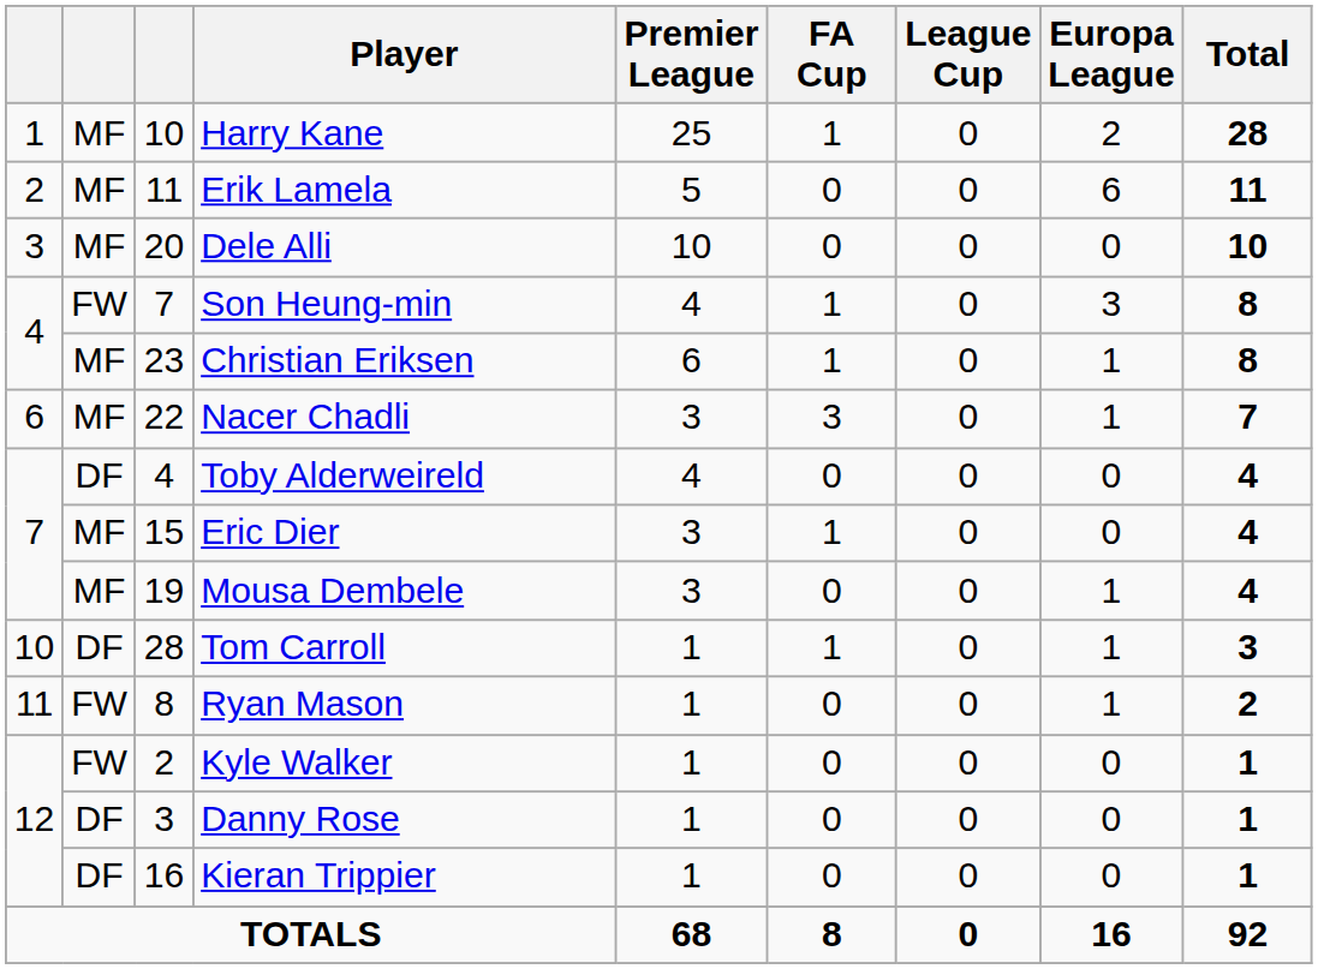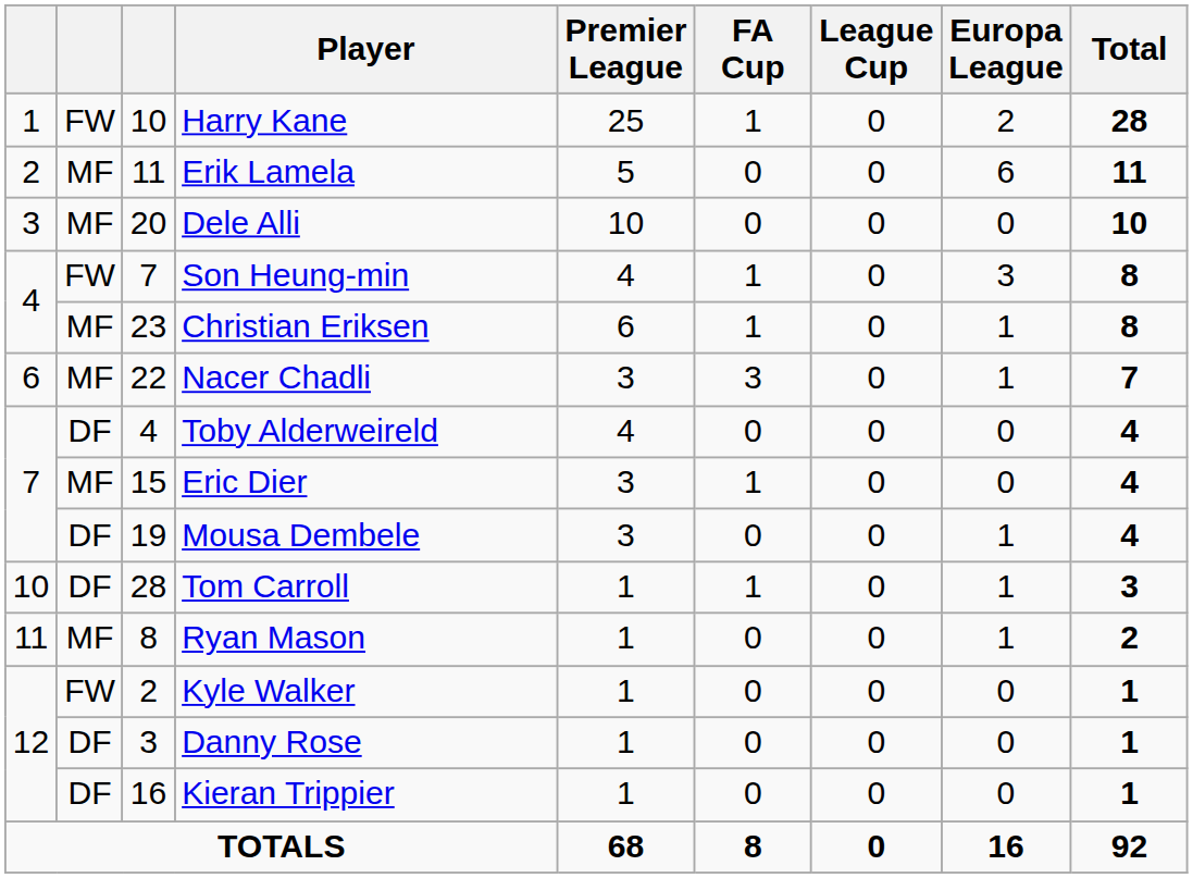 <table class="wikitable sortable" style="text-align:center">
 <tr>
 <th width=10></th>
 <th width=10></th>
 <th width=10></th>
 <th width=180>Player</th>
 <th width=50>Premier League</th>
 <th width=50>FA Cup</th>
 <th width=50>League Cup</th>
 <th width=50>Europa League</th>
 <th width=50>Total</th>
 </tr>
 <tr>
 <td rowspan="1">1</td>
-<td>MF</td>
+<td>FW</td>
 <td>10</td>
 <td align=left> <a href='#'>Harry Kane</a></td>
 <td>25</td>
 <td>1</td>
 <td>0</td>
 <td>2</td>
 <td><strong>28</strong></td>
 </tr>
 <tr>
 <td rowspan="1">2</td>
 <td>MF</td>
 <td>11</td>
 <td align=left> <a href='#'>Erik Lamela</a></td>
 <td>5</td>
 <td>0</td>
 <td>0</td>
 <td>6</td>
 <td><strong>11</strong></td>
 </tr>
 <tr>
 <td rowspan="1">3</td>
 <td>MF</td>
 <td>20</td>
 <td align=left> <a href='#'>Dele Alli</a></td>
 <td>10</td>
 <td>0</td>
 <td>0</td>
 <td>0</td>
 <td><strong>10</strong></td>
 </tr>
 <tr>
 <td rowspan="2">4</td>
 <td>FW</td>
 <td>7</td>
 <td align=left> <a href='#'>Son Heung-min</a></td>
 <td>4</td>
 <td>1</td>
 <td>0</td>
 <td>3</td>
 <td><strong>8</strong></td>
 </tr>
 <tr>
 <td>MF</td>
 <td>23</td>
 <td align=left> <a href='#'>Christian Eriksen</a></td>
 <td>6</td>
 <td>1</td>
 <td>0</td>
 <td>1</td>
 <td><strong>8</strong></td>
 </tr>
 <tr>
 <td rowspan="1">6</td>
 <td>MF</td>
 <td>22</td>
 <td align=left> <a href='#'>Nacer Chadli</a></td>
 <td>3</td>
 <td>3</td>
 <td>0</td>
 <td>1</td>
 <td><strong>7</strong></td>
 </tr>
 <tr>
 <td rowspan="3">7</td>
 <td>DF</td>
 <td>4</td>
 <td align=left> <a href='#'>Toby Alderweireld</a></td>
 <td>4</td>
 <td>0</td>
 <td>0</td>
 <td>0</td>
 <td><strong>4</strong></td>
 </tr>
 <tr>
 <td>MF</td>
 <td>15</td>
 <td align=left> <a href='#'>Eric Dier</a></td>
 <td>3</td>
 <td>1</td>
 <td>0</td>
 <td>0</td>
 <td><strong>4</strong></td>
 </tr>
 <tr>
-<td>MF</td>
+<td>DF</td>
 <td>19</td>
 <td align=left> <a href='#'>Mousa Dembele</a></td>
 <td>3</td>
 <td>0</td>
 <td>0</td>
 <td>1</td>
 <td><strong>4</strong></td>
 </tr>
 <tr>
 <td rowspan="1">10</td>
 <td>DF</td>
 <td>28</td>
 <td align=left> <a href='#'>Tom Carroll</a></td>
 <td>1</td>
 <td>1</td>
 <td>0</td>
 <td>1</td>
 <td><strong>3</strong></td>
 </tr>
 <tr>
 <td rowspan="1">11</td>
-<td>FW</td>
+<td>MF</td>
 <td>8</td>
 <td align=left> <a href='#'>Ryan Mason</a></td>
 <td>1</td>
 <td>0</td>
 <td>0</td>
 <td>1</td>
 <td><strong>2</strong></td>
 </tr>
 <tr>
 <td rowspan="3">12</td>
 <td>FW</td>
 <td>2</td>
 <td align=left> <a href='#'>Kyle Walker</a></td>
 <td>1</td>
 <td>0</td>
 <td>0</td>
 <td>0</td>
 <td><strong>1</strong></td>
 </tr>
 <tr>
 <td>DF</td>
 <td>3</td>
 <td align=left> <a href='#'>Danny Rose</a></td>
 <td>1</td>
 <td>0</td>
 <td>0</td>
 <td>0</td>
 <td><strong>1</strong></td>
 </tr>
 <tr>
 <td>DF</td>
 <td>16</td>
 <td align=left> <a href='#'>Kieran Trippier</a></td>
 <td>1</td>
 <td>0</td>
 <td>0</td>
 <td>0</td>
 <td><strong>1</strong></td>
 </tr>
 <tr>
 <td colspan="4"><strong>TOTALS</strong></td>
 <td><strong>68</strong></td>
 <td><strong>8</strong></td>
 <td><strong>0</strong></td>
 <td><strong>16</strong></td>
 <td><strong>92</strong></td>
 </tr>
 </table>
